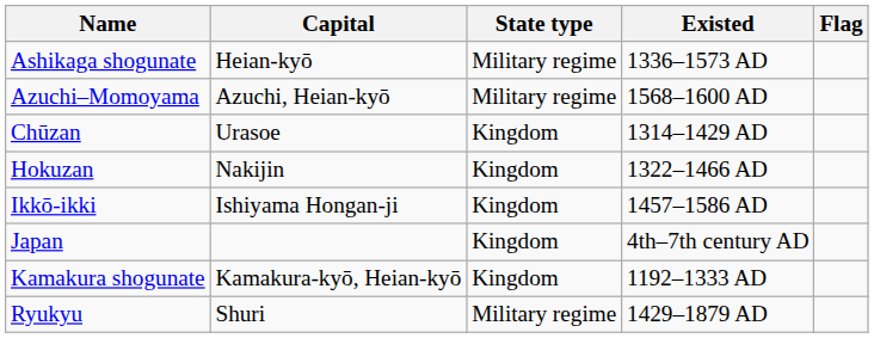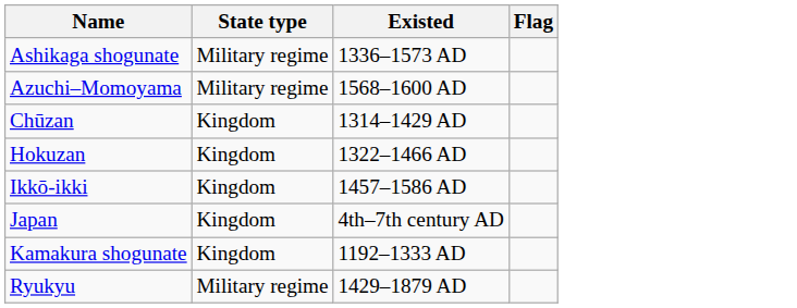 <table class="wikitable sortable" border="1">
 <tr>
 <th>Name</th>
-<th>Capital</th>
 <th>State type</th>
 <th>Existed</th>
 <th>Flag</th>
 </tr>
 <tr>
 <td><a href='#'>Ashikaga shogunate</a></td>
-<td>Heian-kyō</td>
 <td>Military regime</td>
 <td>1336–1573 AD</td>
 <td></td>
 </tr>
 <tr>
 <td><a href='#'>Azuchi–Momoyama</a></td>
-<td>Azuchi, Heian-kyō</td>
 <td>Military regime</td>
 <td>1568–1600 AD</td>
 <td></td>
 </tr>
 <tr>
 <td><a href='#'>Chūzan</a></td>
-<td>Urasoe</td>
 <td>Kingdom</td>
 <td>1314–1429 AD</td>
 <td></td>
 </tr>
 <tr>
 <td><a href='#'>Hokuzan</a></td>
-<td>Nakijin</td>
 <td>Kingdom</td>
 <td>1322–1466 AD</td>
 <td></td>
 </tr>
 <tr>
 <td><a href='#'>Ikkō-ikki</a></td>
-<td>Ishiyama Hongan-ji</td>
 <td>Kingdom</td>
 <td>1457–1586 AD</td>
 <td></td>
 </tr>
 <tr>
 <td><a href='#'>Japan</a></td>
-<td></td>
 <td>Kingdom</td>
 <td>4th–7th century AD</td>
 <td></td>
 </tr>
 <tr>
 <td><a href='#'>Kamakura shogunate</a></td>
-<td>Kamakura-kyō, Heian-kyō</td>
 <td>Kingdom</td>
 <td>1192–1333 AD</td>
 <td></td>
 </tr>
 <tr>
 <td><a href='#'>Ryukyu</a></td>
-<td>Shuri</td>
 <td>Military regime</td>
 <td>1429–1879 AD</td>
 <td></td>
 </tr>
 </table>
